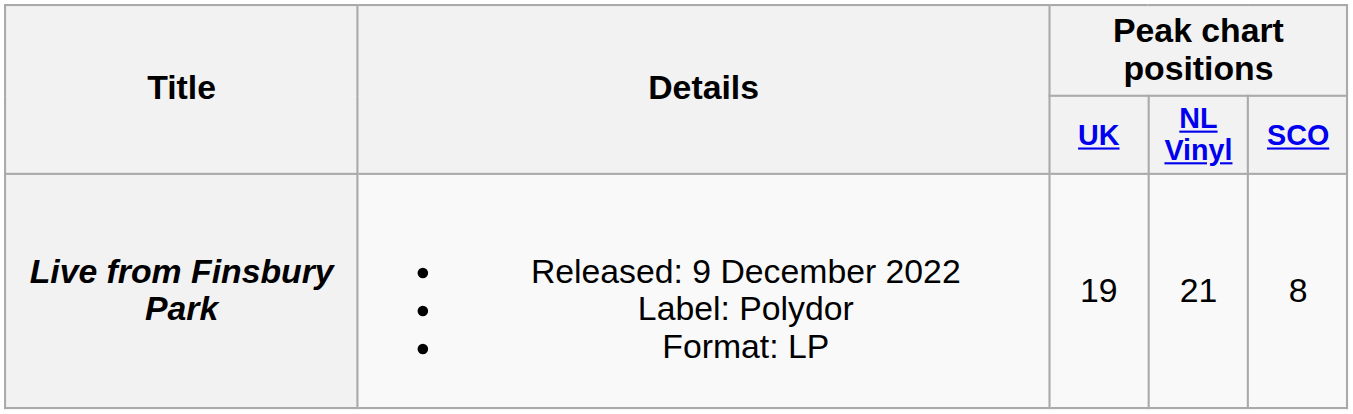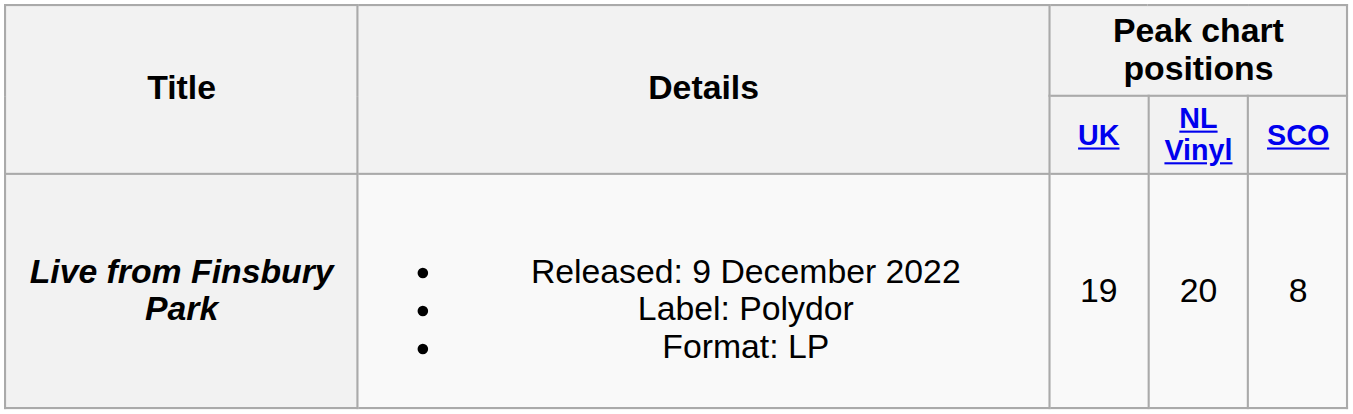 <table class="wikitable plainrowheaders" style="text-align:center;">
 <tr>
 <th scope="col" rowspan="2" style="width:10em;">Title</th>
 <th scope="col" rowspan="2" style="width:20em;">Details</th>
 <th scope="col" colspan="3">Peak chart positions</th>
 </tr>
 <tr>
 <th scope="col" style="width:3em;font-size:85%;"><a href='#'>UK</a><br></th>
 <th scope="col" style="width:3em;font-size:85%;"><a href='#'>NL<br>Vinyl</a><br></th>
 <th scope="col" style="width:3em;font-size:85%;"><a href='#'>SCO</a><br></th>
 </tr>
 <tr>
 <th scope="row"><em>Live from Finsbury Park</em></th>
 <td><br><ul><li>Released: 9 December 2022</li><li>Label: Polydor</li><li>Format: LP</li></ul></td>
 <td>19</td>
-<td>21</td>
+<td>20</td>
 <td>8</td>
 </tr>
 </table>
